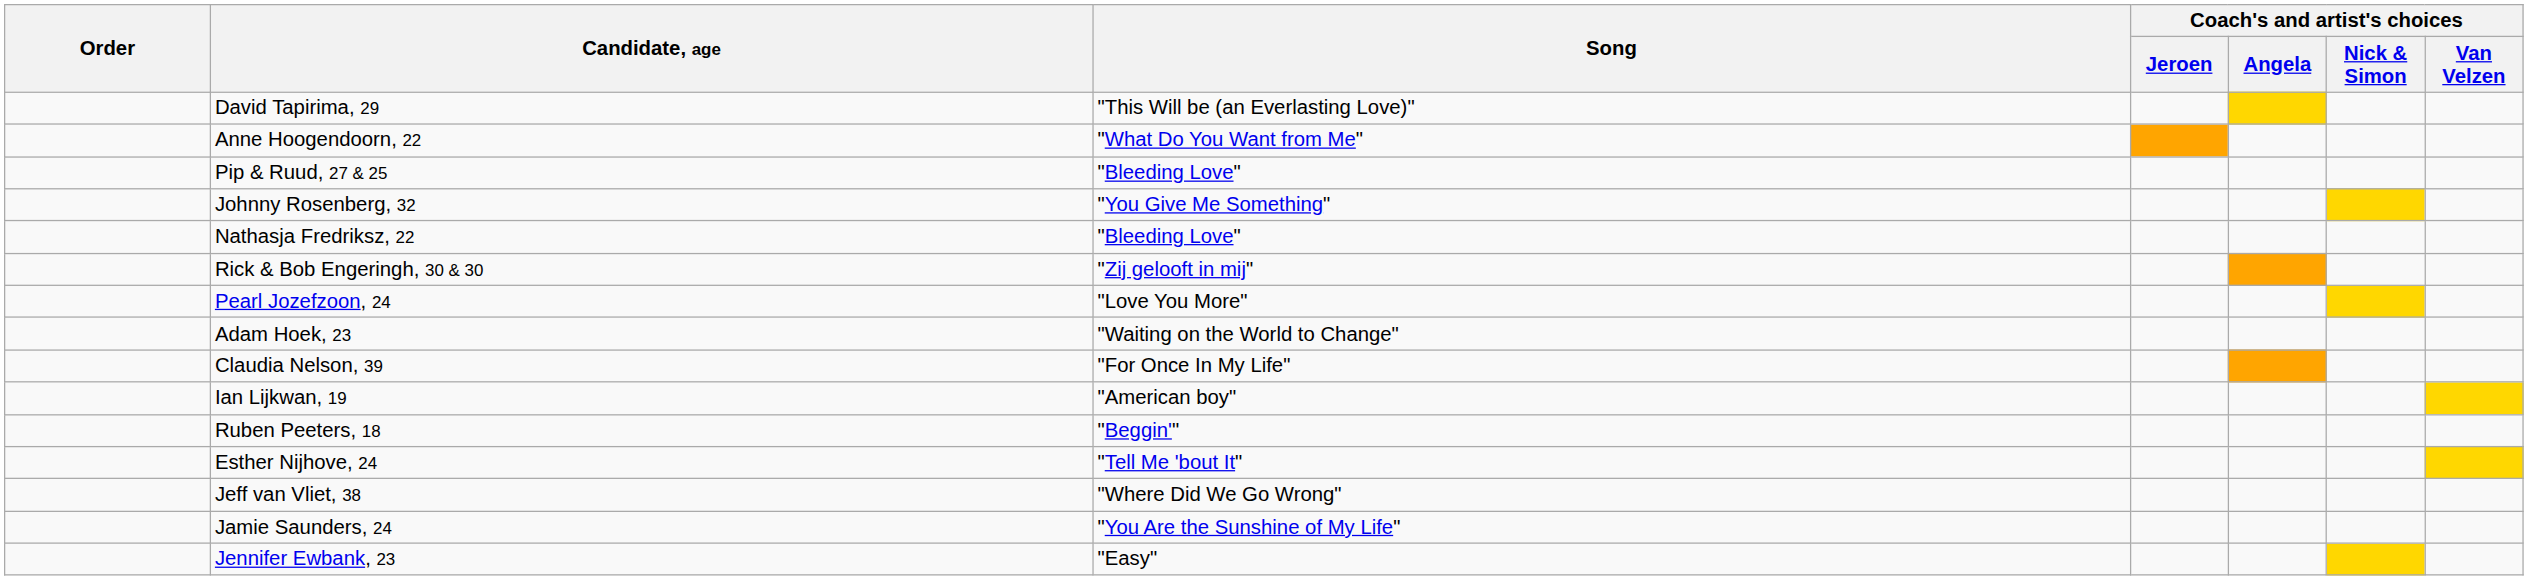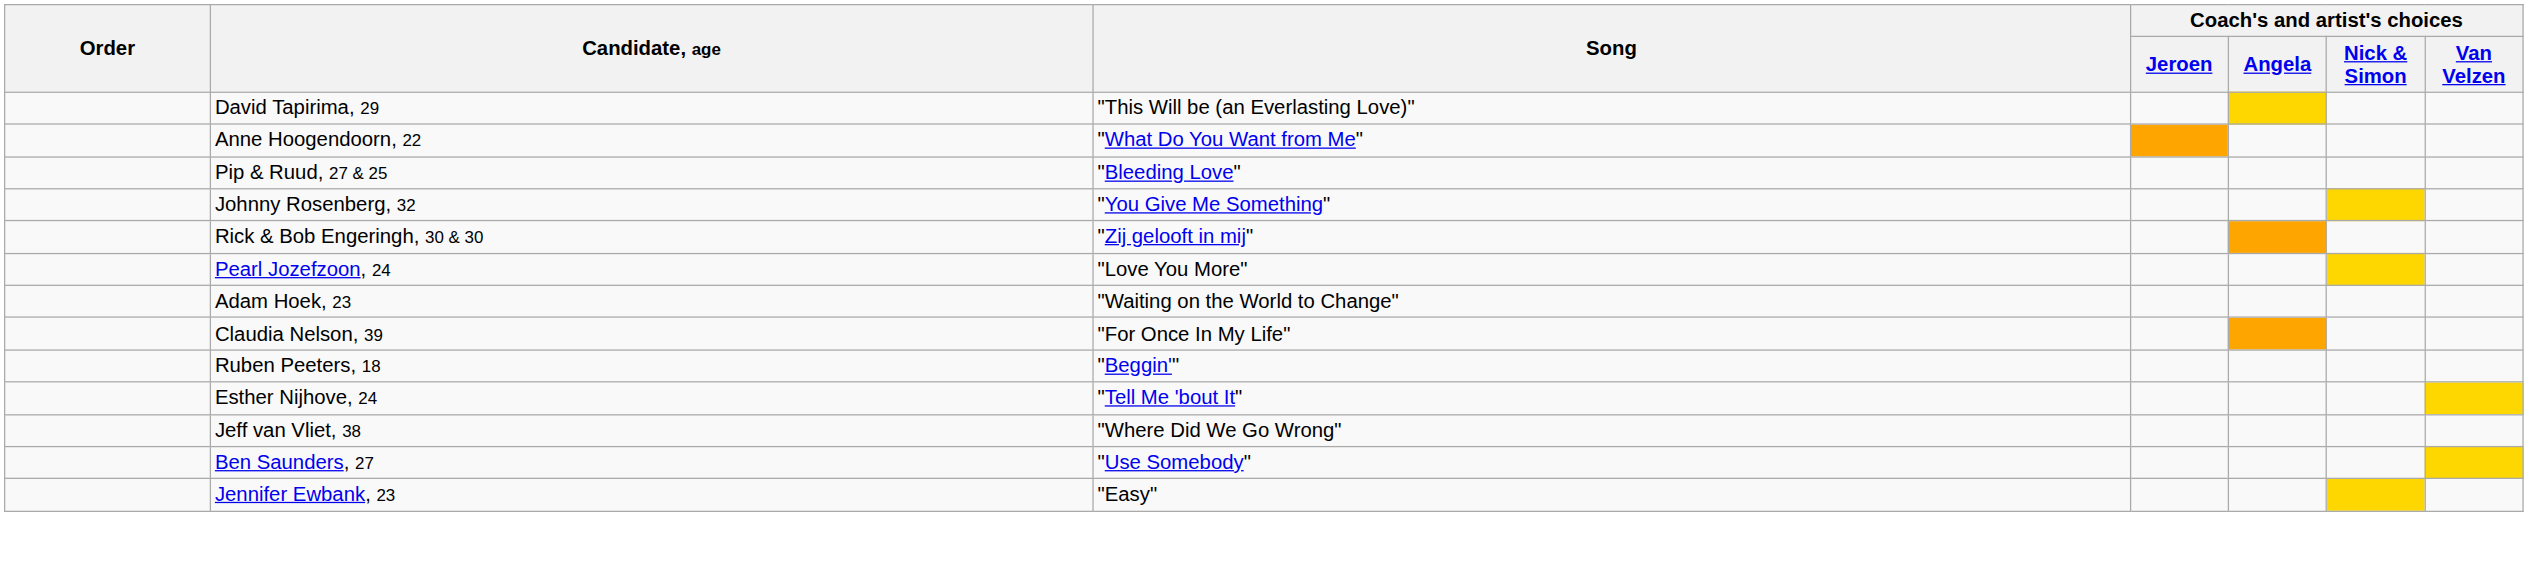 <table class="wikitable" style="width:100%;">
 <tr>
 <th rowspan="2">Order</th>
 <th rowspan="2">Candidate, <small>age</small></th>
 <th rowspan="2">Song</th>
 <th colspan="4">Coach's and artist's choices</th>
 </tr>
 <tr>
 <th width="70"><a href='#'>Jeroen</a></th>
 <th width="70"><a href='#'>Angela</a></th>
 <th width="70"><a href='#'>Nick & Simon</a></th>
 <th width="70"><a href='#'>Van Velzen</a></th>
 </tr>
 <tr>
 <td></td>
 <td>David Tapirima, <small>29</small></td>
 <td>"This Will be (an Everlasting Love)"</td>
 <td></td>
 <td style="background:gold;text-align:center;"></td>
 <td style="text-align:center;"></td>
 <td></td>
 </tr>
 <tr>
 <td></td>
 <td>Anne Hoogendoorn, <small>22</small></td>
 <td>"<a href='#'>What Do You Want from Me</a>"</td>
 <td style="background:orange;text-align:center;"></td>
 <td></td>
 <td></td>
 <td></td>
 </tr>
 <tr>
 <td></td>
 <td>Pip & Ruud, <small>27 & 25</small></td>
 <td>"<a href='#'>Bleeding Love</a>"</td>
 <td></td>
 <td></td>
 <td></td>
 <td></td>
 </tr>
 <tr>
 <td></td>
 <td>Johnny Rosenberg, <small>32</small></td>
 <td>"<a href='#'>You Give Me Something</a>"</td>
 <td style="text-align:center;"></td>
 <td style="text-align:center;"></td>
 <td style="background:gold;text-align:center;"></td>
 <td style="text-align:center;"></td>
 </tr>
 <tr>
 <td></td>
-<td>Nathasja Fredriksz, <small>22</small></td>
-<td>"<a href='#'>Bleeding Love</a>"</td>
-<td></td>
-<td></td>
-<td></td>
-<td></td>
-</tr>
-<tr>
-<td></td>
 <td>Rick & Bob Engeringh, <small>30 & 30</small></td>
 <td>"<a href='#'>Zij gelooft in mij</a>"</td>
 <td></td>
 <td style="background:orange;text-align:center;"></td>
 <td></td>
 <td></td>
 </tr>
 <tr>
 <td></td>
 <td><a href='#'>Pearl Jozefzoon</a>, <small>24</small></td>
 <td>"Love You More"</td>
 <td></td>
 <td></td>
 <td style="background:gold;text-align:center;"></td>
 <td style="text-align:center;"></td>
 </tr>
 <tr>
 <td></td>
 <td>Adam Hoek, <small>23</small></td>
 <td>"Waiting on the World to Change"</td>
 <td></td>
 <td></td>
 <td></td>
 <td></td>
 </tr>
 <tr>
 <td></td>
 <td>Claudia Nelson, <small>39</small></td>
 <td>"For Once In My Life"</td>
 <td></td>
 <td style="background:orange;text-align:center;"></td>
 <td></td>
 <td></td>
 </tr>
 <tr>
 <td></td>
-<td>Ian Lijkwan, <small>19</small></td>
-<td>"American boy"</td>
-<td></td>
-<td></td>
-<td style="text-align:center;"></td>
-<td style="background:gold;text-align:center;"></td>
-</tr>
-<tr>
-<td></td>
 <td>Ruben Peeters, <small>18</small></td>
 <td>"<a href='#'>Beggin'</a>"</td>
 <td></td>
 <td></td>
 <td></td>
 <td></td>
 </tr>
 <tr>
 <td></td>
 <td>Esther Nijhove, <small>24</small></td>
 <td>"<a href='#'>Tell Me 'bout It</a>"</td>
 <td></td>
 <td style="text-align:center;"></td>
 <td style="text-align:center;"></td>
 <td style="background:gold;text-align:center;"></td>
 </tr>
 <tr>
 <td></td>
 <td>Jeff van Vliet, <small>38</small></td>
 <td>"Where Did We Go Wrong"</td>
 <td></td>
 <td></td>
 <td></td>
 <td></td>
 </tr>
 <tr>
 <td></td>
-<td>Jamie Saunders, <small>24</small></td>
-<td>"<a href='#'>You Are the Sunshine of My Life</a>"</td>
-<td></td>
-<td></td>
-<td></td>
-<td></td>
+<td><a href='#'>Ben Saunders</a>, <small>27</small></td>
+<td>"<a href='#'>Use Somebody</a>"</td>
+<td style="text-align:center;"></td>
+<td style="text-align:center;"></td>
+<td style="text-align:center;"></td>
+<td style="background:gold;text-align:center;"></td>
 </tr>
 <tr>
 <td></td>
 <td><a href='#'>Jennifer Ewbank</a>, <small>23</small></td>
 <td>"Easy"</td>
 <td style="text-align:center;"></td>
 <td></td>
 <td style="background:gold;text-align:center;"></td>
 <td style="text-align:center;"></td>
 </tr>
 </table>
